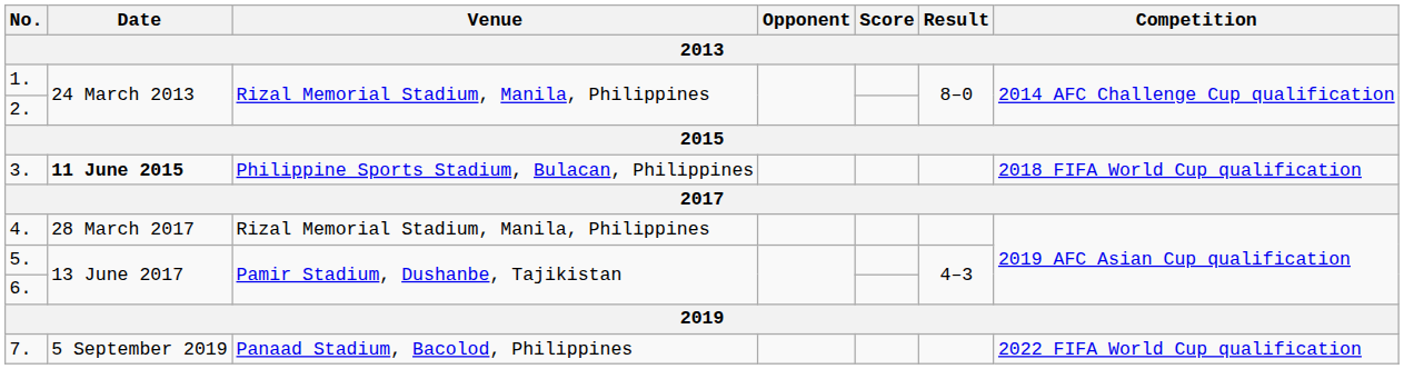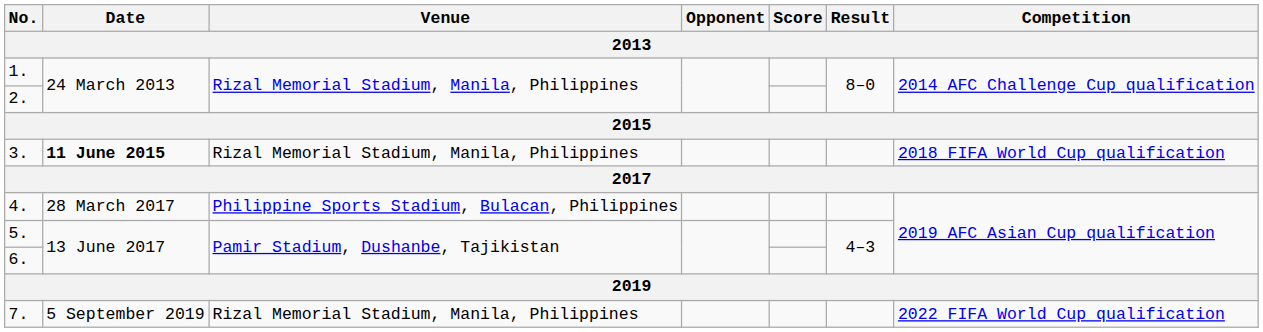 <table class="wikitable">
 <tr>
 <th>No.</th>
 <th>Date</th>
 <th>Venue</th>
 <th>Opponent</th>
 <th>Score</th>
 <th>Result</th>
 <th>Competition</th>
 </tr>
 <tr>
 <th colspan="7">2013</th>
 </tr>
 <tr>
 <td>1.</td>
 <td rowspan=2>24 March 2013</td>
 <td rowspan=2><a href='#'>Rizal Memorial Stadium</a>, <a href='#'>Manila</a>, Philippines</td>
 <td rowspan=2></td>
 <td></td>
 <td rowspan=2 style="text-align:center;">8–0</td>
 <td rowspan=2><a href='#'>2014 AFC Challenge Cup qualification</a></td>
 </tr>
 <tr>
 <td>2.</td>
 <td></td>
 </tr>
 <tr>
 <th colspan="7">2015</th>
 </tr>
 <tr>
 <td>3.</td>
 <td><strong>11 June 2015</strong></td>
-<td><a href='#'>Philippine Sports Stadium</a>, <a href='#'>Bulacan</a>, Philippines</td>
+<td>Rizal Memorial Stadium, Manila, Philippines</td>
 <td></td>
 <td></td>
 <td></td>
 <td><a href='#'>2018 FIFA World Cup qualification</a></td>
 </tr>
 <tr>
 <th colspan="7">2017</th>
 </tr>
 <tr>
 <td>4.</td>
 <td>28 March 2017</td>
-<td>Rizal Memorial Stadium, Manila, Philippines</td>
+<td><a href='#'>Philippine Sports Stadium</a>, <a href='#'>Bulacan</a>, Philippines</td>
 <td></td>
 <td></td>
 <td></td>
 <td rowspan=3><a href='#'>2019 AFC Asian Cup qualification</a></td>
 </tr>
 <tr>
 <td>5.</td>
 <td rowspan=2>13 June 2017</td>
 <td rowspan=2><a href='#'>Pamir Stadium</a>, <a href='#'>Dushanbe</a>, Tajikistan</td>
 <td rowspan=2></td>
 <td></td>
 <td rowspan=2 style="text-align:center;">4–3</td>
 </tr>
 <tr>
 <td>6.</td>
 <td></td>
 </tr>
 <tr>
 <th colspan="7">2019</th>
 </tr>
 <tr>
 <td>7.</td>
 <td>5 September 2019</td>
-<td><a href='#'>Panaad Stadium</a>, <a href='#'>Bacolod</a>, Philippines</td>
+<td>Rizal Memorial Stadium, Manila, Philippines</td>
 <td></td>
 <td></td>
 <td></td>
 <td><a href='#'>2022 FIFA World Cup qualification</a></td>
 </tr>
 </table>
